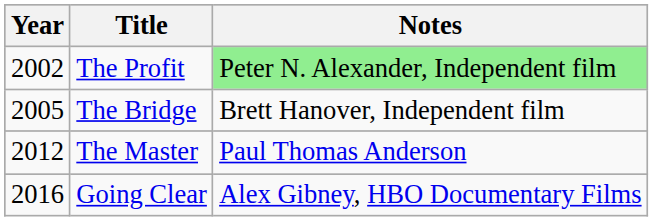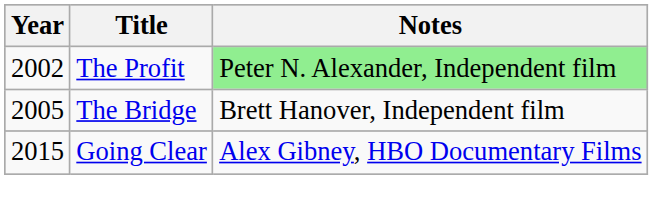 <table class="wikitable sortable">
 <tr>
 <th>Year</th>
 <th>Title</th>
 <th class="unsortable">Notes</th>
 </tr>
 <tr>
 <td>2002</td>
 <td><a href='#'>The Profit</a></td>
 <td style="background: lightgreen;">Peter N. Alexander, Independent film</td>
 </tr>
 <tr>
 <td>2005</td>
 <td><a href='#'>The Bridge</a></td>
 <td>Brett Hanover, Independent film</td>
 </tr>
 <tr>
-<td>2012</td>
-<td><a href='#'>The Master</a></td>
-<td><a href='#'>Paul Thomas Anderson</a></td>
-</tr>
-<tr>
-<td>2016</td>
+<td>2015</td>
 <td><a href='#'>Going Clear</a></td>
 <td><a href='#'>Alex Gibney</a>, <a href='#'>HBO Documentary Films</a></td>
 </tr>
 </table>
